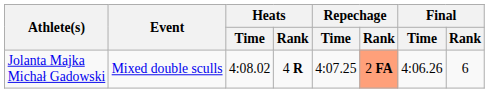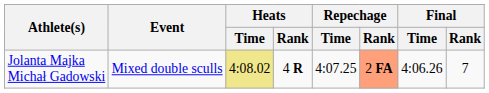 <table class="wikitable" style="font-size:90%">
 <tr>
 <th rowspan="2">Athlete(s)</th>
 <th rowspan="2">Event</th>
 <th colspan="2">Heats</th>
 <th colspan="2">Repechage</th>
 <th colspan="2">Final</th>
 </tr>
 <tr>
 <th>Time</th>
 <th>Rank</th>
 <th>Time</th>
 <th>Rank</th>
 <th>Time</th>
 <th>Rank</th>
 </tr>
 <tr>
 <td><a href='#'>Jolanta Majka</a> <br><a href='#'>Michał Gadowski</a></td>
 <td><a href='#'>Mixed double sculls</a></td>
-<td align="center">4:08.02</td>
+<td align="center" style="background: khaki;">4:08.02</td>
 <td align="center">4 <strong>R</strong></td>
 <td align="center">4:07.25</td>
 <td align="center" style="background: lightsalmon;">2 <strong>FA</strong></td>
 <td align="center">4:06.26</td>
-<td align="center">6</td>
+<td align="center">7</td>
 </tr>
 </table>
